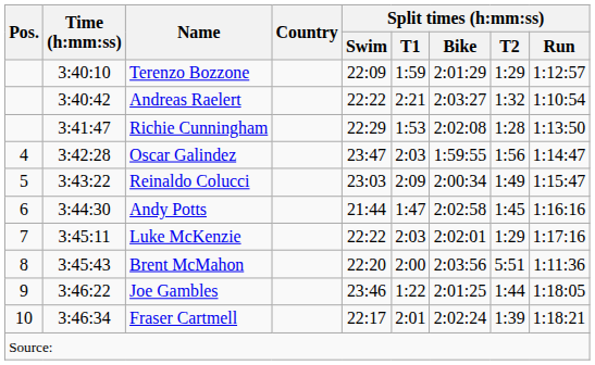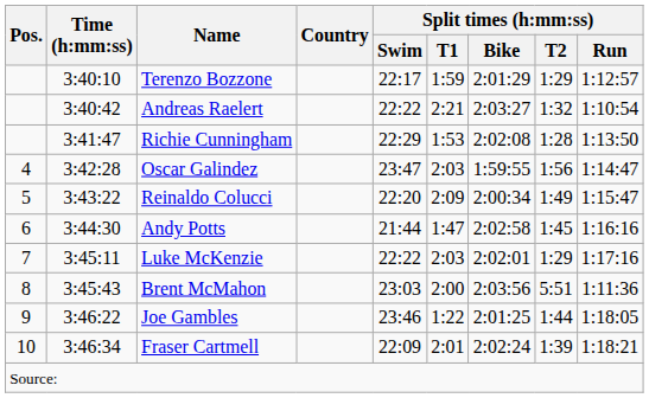 <table class="wikitable" style="text-align:center">
 <tr>
 <th rowspan="2">Pos.</th>
 <th rowspan="2">Time<br>(h:mm:ss)</th>
 <th rowspan="2">Name</th>
 <th rowspan="2">Country</th>
 <th colspan="5">Split times (h:mm:ss)</th>
 </tr>
 <tr>
 <th>Swim</th>
 <th>T1</th>
 <th>Bike</th>
 <th>T2</th>
 <th>Run</th>
 </tr>
 <tr>
 <td></td>
 <td>3:40:10</td>
 <td align="left"><a href='#'>Terenzo Bozzone</a></td>
 <td align="left"></td>
-<td>22:09</td>
+<td>22:17</td>
 <td>1:59</td>
 <td>2:01:29</td>
 <td>1:29</td>
 <td>1:12:57</td>
 </tr>
 <tr>
 <td></td>
 <td>3:40:42</td>
 <td align="left"><a href='#'>Andreas Raelert</a></td>
 <td align="left"></td>
 <td>22:22</td>
 <td>2:21</td>
 <td>2:03:27</td>
 <td>1:32</td>
 <td>1:10:54</td>
 </tr>
 <tr>
 <td></td>
 <td>3:41:47</td>
 <td align="left"><a href='#'>Richie Cunningham</a></td>
 <td align="left"></td>
 <td>22:29</td>
 <td>1:53</td>
 <td>2:02:08</td>
 <td>1:28</td>
 <td>1:13:50</td>
 </tr>
 <tr>
 <td>4</td>
 <td>3:42:28</td>
 <td align="left"><a href='#'>Oscar Galindez</a></td>
 <td align="left"></td>
 <td>23:47</td>
 <td>2:03</td>
 <td>1:59:55</td>
 <td>1:56</td>
 <td>1:14:47</td>
 </tr>
 <tr>
 <td>5</td>
 <td>3:43:22</td>
 <td align="left"><a href='#'>Reinaldo Colucci</a></td>
 <td align="left"></td>
-<td>23:03</td>
+<td>22:20</td>
 <td>2:09</td>
 <td>2:00:34</td>
 <td>1:49</td>
 <td>1:15:47</td>
 </tr>
 <tr>
 <td>6</td>
 <td>3:44:30</td>
 <td align="left"><a href='#'>Andy Potts</a></td>
 <td align="left"></td>
 <td>21:44</td>
 <td>1:47</td>
 <td>2:02:58</td>
 <td>1:45</td>
 <td>1:16:16</td>
 </tr>
 <tr>
 <td>7</td>
 <td>3:45:11</td>
 <td align="left"><a href='#'>Luke McKenzie</a></td>
 <td align="left"></td>
 <td>22:22</td>
 <td>2:03</td>
 <td>2:02:01</td>
 <td>1:29</td>
 <td>1:17:16</td>
 </tr>
 <tr>
 <td>8</td>
 <td>3:45:43</td>
 <td align="left"><a href='#'>Brent McMahon</a></td>
 <td align="left"></td>
-<td>22:20</td>
+<td>23:03</td>
 <td>2:00</td>
 <td>2:03:56</td>
 <td>5:51</td>
 <td>1:11:36</td>
 </tr>
 <tr>
 <td>9</td>
 <td>3:46:22</td>
 <td align="left"><a href='#'>Joe Gambles</a></td>
 <td align="left"></td>
 <td>23:46</td>
 <td>1:22</td>
 <td>2:01:25</td>
 <td>1:44</td>
 <td>1:18:05</td>
 </tr>
 <tr>
 <td>10</td>
 <td>3:46:34</td>
 <td align="left"><a href='#'>Fraser Cartmell</a></td>
 <td align="left"></td>
-<td>22:17</td>
+<td>22:09</td>
 <td>2:01</td>
 <td>2:02:24</td>
 <td>1:39</td>
 <td>1:18:21</td>
 </tr>
 <tr>
 <td colspan="9" align="left"><small>Source:</small></td>
 </tr>
 </table>
